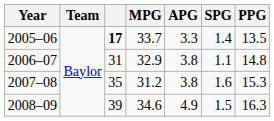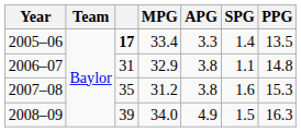 <table class="wikitable sortable" style="text-align:right;">
 <tr>
 <th>Year</th>
 <th>Team</th>
 <th></th>
 <th>MPG</th>
 <th>APG</th>
 <th>SPG</th>
 <th>PPG</th>
 </tr>
 <tr>
 <td>2005–06</td>
 <td rowspan=4 style="text-align:left;"><a href='#'>Baylor</a></td>
 <td><strong>17</strong></td>
-<td>33.7</td>
+<td>33.4</td>
 <td>3.3</td>
 <td>1.4</td>
 <td>13.5</td>
 </tr>
 <tr>
 <td>2006–07</td>
 <td>31</td>
 <td>32.9</td>
 <td>3.8</td>
 <td>1.1</td>
 <td>14.8</td>
 </tr>
 <tr>
 <td>2007–08</td>
 <td>35</td>
 <td>31.2</td>
 <td>3.8</td>
 <td>1.6</td>
 <td>15.3</td>
 </tr>
 <tr>
 <td>2008–09</td>
 <td>39</td>
-<td>34.6</td>
+<td>34.0</td>
 <td>4.9</td>
 <td>1.5</td>
 <td>16.3</td>
 </tr>
 </table>
